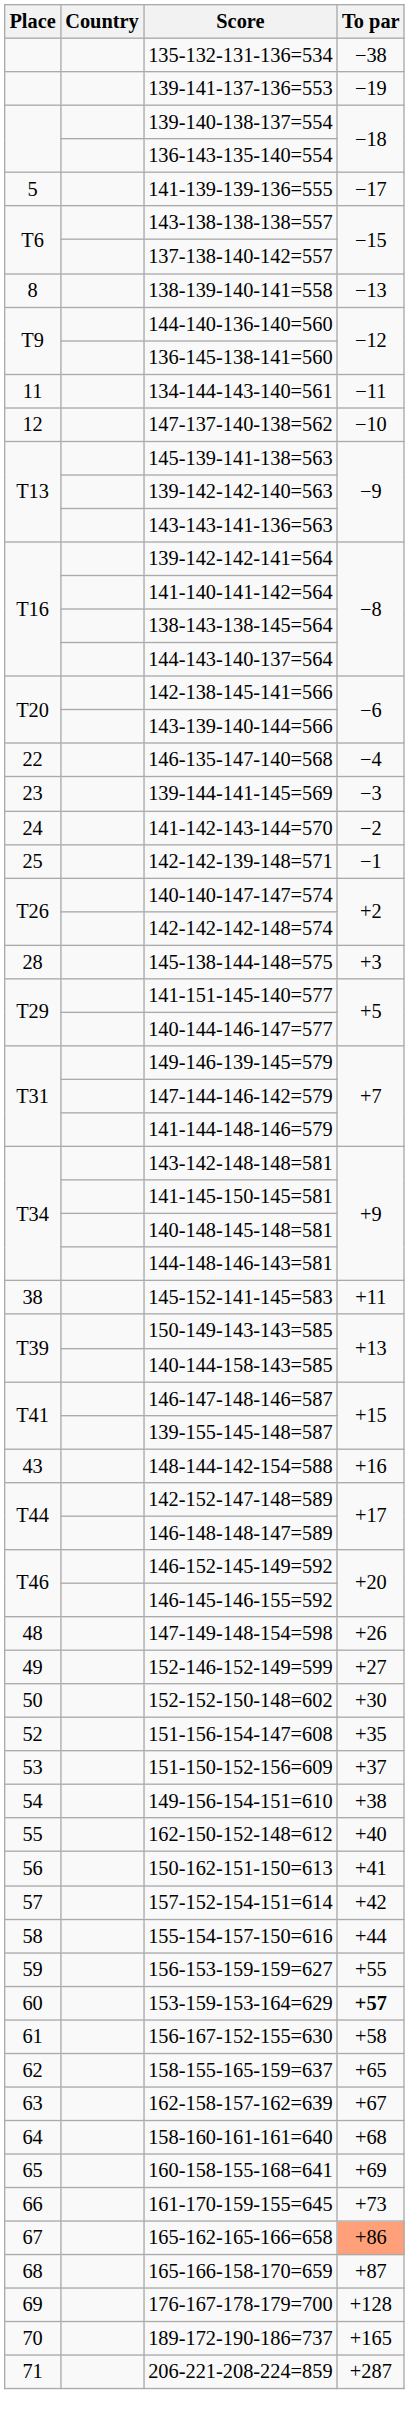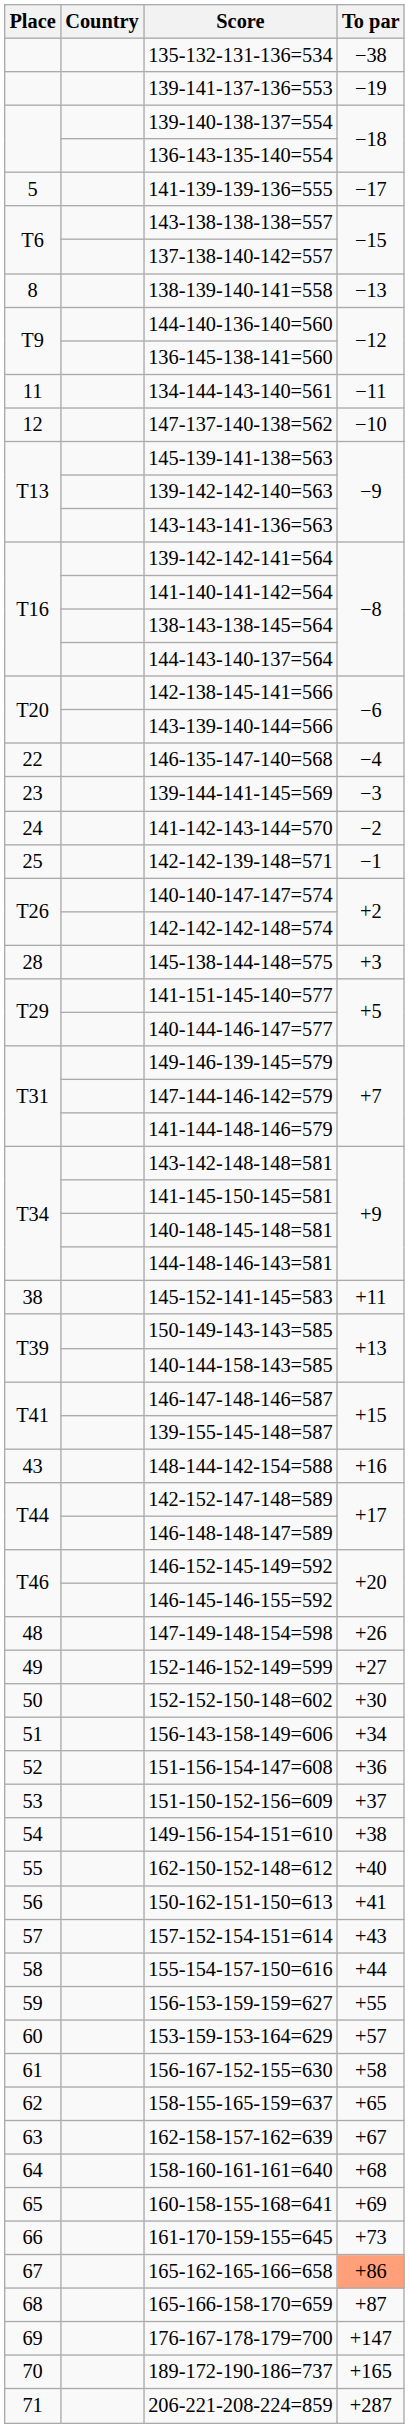 <table class="wikitable" style="font-size:95%;">
 <tr>
 <th>Place</th>
 <th>Country</th>
 <th>Score</th>
 <th>To par</th>
 </tr>
 <tr>
 <td align=center></td>
 <td></td>
 <td>135-132-131-136=534</td>
 <td align=center>−38</td>
 </tr>
 <tr>
 <td align=center></td>
 <td></td>
 <td>139-141-137-136=553</td>
 <td align=center>−19</td>
 </tr>
 <tr>
 <td align=center rowspan=2></td>
 <td></td>
 <td>139-140-138-137=554</td>
 <td align=center rowspan=2>−18</td>
 </tr>
 <tr>
 <td></td>
 <td>136-143-135-140=554</td>
 </tr>
 <tr>
 <td align=center>5</td>
 <td></td>
 <td>141-139-139-136=555</td>
 <td align=center>−17</td>
 </tr>
 <tr>
 <td align=center rowspan=2>T6</td>
 <td></td>
 <td>143-138-138-138=557</td>
 <td align=center rowspan=2>−15</td>
 </tr>
 <tr>
 <td></td>
 <td>137-138-140-142=557</td>
 </tr>
 <tr>
 <td align=center>8</td>
 <td></td>
 <td>138-139-140-141=558</td>
 <td align=center>−13</td>
 </tr>
 <tr>
 <td align=center rowspan=2>T9</td>
 <td></td>
 <td>144-140-136-140=560</td>
 <td align=center rowspan=2>−12</td>
 </tr>
 <tr>
 <td></td>
 <td>136-145-138-141=560</td>
 </tr>
 <tr>
 <td align=center>11</td>
 <td></td>
 <td>134-144-143-140=561</td>
 <td align=center>−11</td>
 </tr>
 <tr>
 <td align=center>12</td>
 <td></td>
 <td>147-137-140-138=562</td>
 <td align=center>−10</td>
 </tr>
 <tr>
 <td align=center rowspan=3>T13</td>
 <td></td>
 <td>145-139-141-138=563</td>
 <td align=center rowspan=3>−9</td>
 </tr>
 <tr>
 <td></td>
 <td>139-142-142-140=563</td>
 </tr>
 <tr>
 <td></td>
 <td>143-143-141-136=563</td>
 </tr>
 <tr>
 <td align=center rowspan=4>T16</td>
 <td></td>
 <td>139-142-142-141=564</td>
 <td align=center rowspan=4>−8</td>
 </tr>
 <tr>
 <td></td>
 <td>141-140-141-142=564</td>
 </tr>
 <tr>
 <td></td>
 <td>138-143-138-145=564</td>
 </tr>
 <tr>
 <td></td>
 <td>144-143-140-137=564</td>
 </tr>
 <tr>
 <td align=center rowspan=2>T20</td>
 <td></td>
 <td>142-138-145-141=566</td>
 <td align=center rowspan=2>−6</td>
 </tr>
 <tr>
 <td></td>
 <td>143-139-140-144=566</td>
 </tr>
 <tr>
 <td align=center>22</td>
 <td></td>
 <td>146-135-147-140=568</td>
 <td align=center>−4</td>
 </tr>
 <tr>
 <td align=center>23</td>
 <td></td>
 <td>139-144-141-145=569</td>
 <td align=center>−3</td>
 </tr>
 <tr>
 <td align=center>24</td>
 <td></td>
 <td>141-142-143-144=570</td>
 <td align=center>−2</td>
 </tr>
 <tr>
 <td align=center>25</td>
 <td></td>
 <td>142-142-139-148=571</td>
 <td align=center>−1</td>
 </tr>
 <tr>
 <td align=center rowspan=2>T26</td>
 <td></td>
 <td>140-140-147-147=574</td>
 <td align=center rowspan=2>+2</td>
 </tr>
 <tr>
 <td></td>
 <td>142-142-142-148=574</td>
 </tr>
 <tr>
 <td align=center>28</td>
 <td></td>
 <td>145-138-144-148=575</td>
 <td align=center>+3</td>
 </tr>
 <tr>
 <td align=center rowspan=2>T29</td>
 <td></td>
 <td>141-151-145-140=577</td>
 <td align=center rowspan=2>+5</td>
 </tr>
 <tr>
 <td></td>
 <td>140-144-146-147=577</td>
 </tr>
 <tr>
 <td align=center rowspan=3>T31</td>
 <td></td>
 <td>149-146-139-145=579</td>
 <td align=center rowspan=3>+7</td>
 </tr>
 <tr>
 <td></td>
 <td>147-144-146-142=579</td>
 </tr>
 <tr>
 <td></td>
 <td>141-144-148-146=579</td>
 </tr>
 <tr>
 <td align=center rowspan=4>T34</td>
 <td></td>
 <td>143-142-148-148=581</td>
 <td align=center rowspan=4>+9</td>
 </tr>
 <tr>
 <td></td>
 <td>141-145-150-145=581</td>
 </tr>
 <tr>
 <td></td>
 <td>140-148-145-148=581</td>
 </tr>
 <tr>
 <td></td>
 <td>144-148-146-143=581</td>
 </tr>
 <tr>
 <td align=center>38</td>
 <td></td>
 <td>145-152-141-145=583</td>
 <td align=center>+11</td>
 </tr>
 <tr>
 <td align=center rowspan=2>T39</td>
 <td></td>
 <td>150-149-143-143=585</td>
 <td align=center rowspan=2>+13</td>
 </tr>
 <tr>
 <td></td>
 <td>140-144-158-143=585</td>
 </tr>
 <tr>
 <td align=center rowspan=2>T41</td>
 <td></td>
 <td>146-147-148-146=587</td>
 <td align=center rowspan=2>+15</td>
 </tr>
 <tr>
 <td></td>
 <td>139-155-145-148=587</td>
 </tr>
 <tr>
 <td align=center>43</td>
 <td></td>
 <td>148-144-142-154=588</td>
 <td align=center>+16</td>
 </tr>
 <tr>
 <td align=center rowspan=2>T44</td>
 <td></td>
 <td>142-152-147-148=589</td>
 <td align=center rowspan=2>+17</td>
 </tr>
 <tr>
 <td></td>
 <td>146-148-148-147=589</td>
 </tr>
 <tr>
 <td align=center rowspan=2>T46</td>
 <td></td>
 <td>146-152-145-149=592</td>
 <td align=center rowspan=2>+20</td>
 </tr>
 <tr>
 <td></td>
 <td>146-145-146-155=592</td>
 </tr>
 <tr>
 <td align=center>48</td>
 <td></td>
 <td>147-149-148-154=598</td>
 <td align=center>+26</td>
 </tr>
 <tr>
 <td align=center>49</td>
 <td></td>
 <td>152-146-152-149=599</td>
 <td align=center>+27</td>
 </tr>
 <tr>
 <td align=center>50</td>
 <td></td>
 <td>152-152-150-148=602</td>
 <td align=center>+30</td>
 </tr>
 <tr>
+<td align=center>51</td>
+<td></td>
+<td>156-143-158-149=606</td>
+<td align=center>+34</td>
+</tr>
+<tr>
 <td align=center>52</td>
 <td></td>
 <td>151-156-154-147=608</td>
-<td align=center>+35</td>
+<td align=center>+36</td>
 </tr>
 <tr>
 <td align=center>53</td>
 <td></td>
 <td>151-150-152-156=609</td>
 <td align=center>+37</td>
 </tr>
 <tr>
 <td align=center>54</td>
 <td></td>
 <td>149-156-154-151=610</td>
 <td align=center>+38</td>
 </tr>
 <tr>
 <td align=center>55</td>
 <td></td>
 <td>162-150-152-148=612</td>
 <td align=center>+40</td>
 </tr>
 <tr>
 <td align=center>56</td>
 <td></td>
 <td>150-162-151-150=613</td>
 <td align=center>+41</td>
 </tr>
 <tr>
 <td align=center>57</td>
 <td></td>
 <td>157-152-154-151=614</td>
-<td align=center>+42</td>
+<td align=center>+43</td>
 </tr>
 <tr>
 <td align=center>58</td>
 <td></td>
 <td>155-154-157-150=616</td>
 <td align=center>+44</td>
 </tr>
 <tr>
 <td align=center>59</td>
 <td></td>
 <td>156-153-159-159=627</td>
 <td align=center>+55</td>
 </tr>
 <tr>
 <td align=center>60</td>
 <td></td>
 <td>153-159-153-164=629</td>
-<td align=center><strong>+57</strong></td>
+<td align=center>+57</td>
 </tr>
 <tr>
 <td align=center>61</td>
 <td></td>
 <td>156-167-152-155=630</td>
 <td align=center>+58</td>
 </tr>
 <tr>
 <td align=center>62</td>
 <td></td>
 <td>158-155-165-159=637</td>
 <td align=center>+65</td>
 </tr>
 <tr>
 <td align=center>63</td>
 <td></td>
 <td>162-158-157-162=639</td>
 <td align=center>+67</td>
 </tr>
 <tr>
 <td align=center>64</td>
 <td></td>
 <td>158-160-161-161=640</td>
 <td align=center>+68</td>
 </tr>
 <tr>
 <td align=center>65</td>
 <td></td>
 <td>160-158-155-168=641</td>
 <td align=center>+69</td>
 </tr>
 <tr>
 <td align=center>66</td>
 <td></td>
 <td>161-170-159-155=645</td>
 <td align=center>+73</td>
 </tr>
 <tr>
 <td align=center>67</td>
 <td></td>
 <td>165-162-165-166=658</td>
 <td align=center style="background: lightsalmon;">+86</td>
 </tr>
 <tr>
 <td align=center>68</td>
 <td></td>
 <td>165-166-158-170=659</td>
 <td align=center>+87</td>
 </tr>
 <tr>
 <td align=center>69</td>
 <td></td>
 <td>176-167-178-179=700</td>
-<td align=center>+128</td>
+<td align=center>+147</td>
 </tr>
 <tr>
 <td align=center>70</td>
 <td></td>
 <td>189-172-190-186=737</td>
 <td align=center>+165</td>
 </tr>
 <tr>
 <td align=center>71</td>
 <td></td>
 <td>206-221-208-224=859</td>
 <td align=center>+287</td>
 </tr>
 </table>
